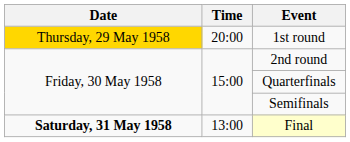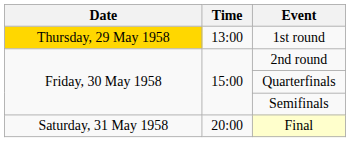 <table class = "wikitable" style="text-align:center;">
 <tr>
 <th width=220>Date</th>
 <th width=50>Time</th>
 <th width=100>Event</th>
 </tr>
 <tr>
 <td style="background: gold;">Thursday, 29 May 1958</td>
-<td>20:00</td>
+<td>13:00</td>
 <td>1st round</td>
 </tr>
 <tr>
 <td rowspan=3>Friday, 30 May 1958</td>
 <td rowspan=3>15:00</td>
 <td>2nd round</td>
 </tr>
 <tr>
 <td>Quarterfinals</td>
 </tr>
 <tr>
 <td>Semifinals</td>
 </tr>
 <tr>
-<td><strong>Saturday, 31 May 1958</strong></td>
-<td>13:00</td>
+<td>Saturday, 31 May 1958</td>
+<td>20:00</td>
 <td bgcolor=ffffcc>Final</td>
 </tr>
 </table>
